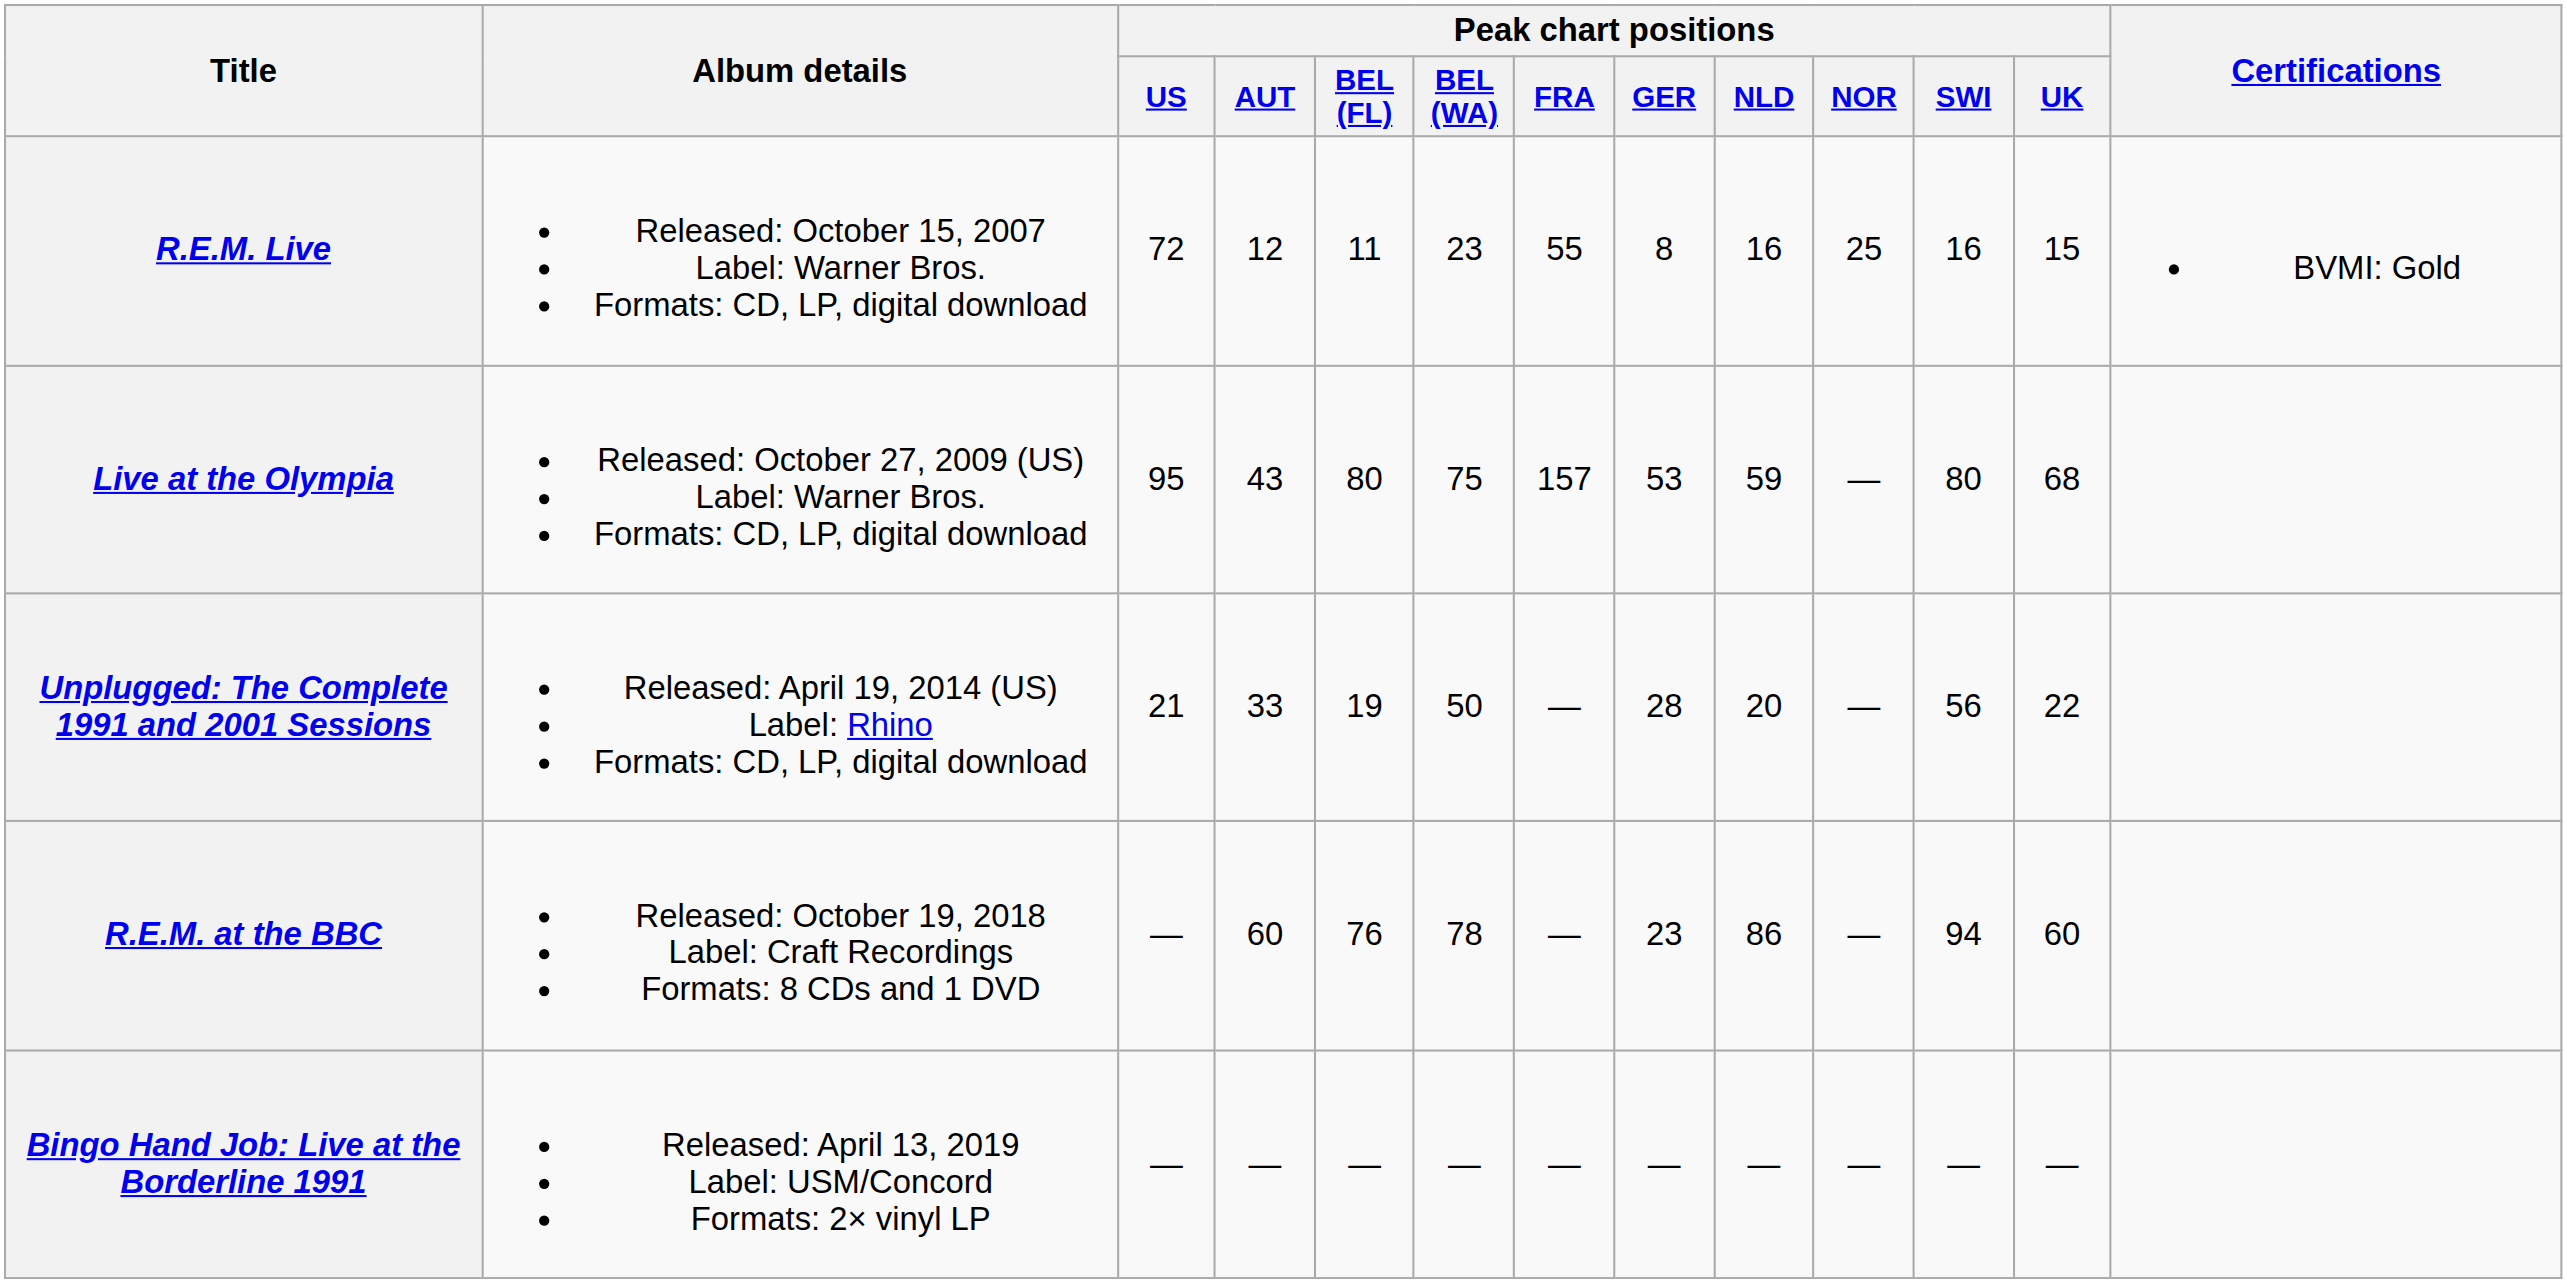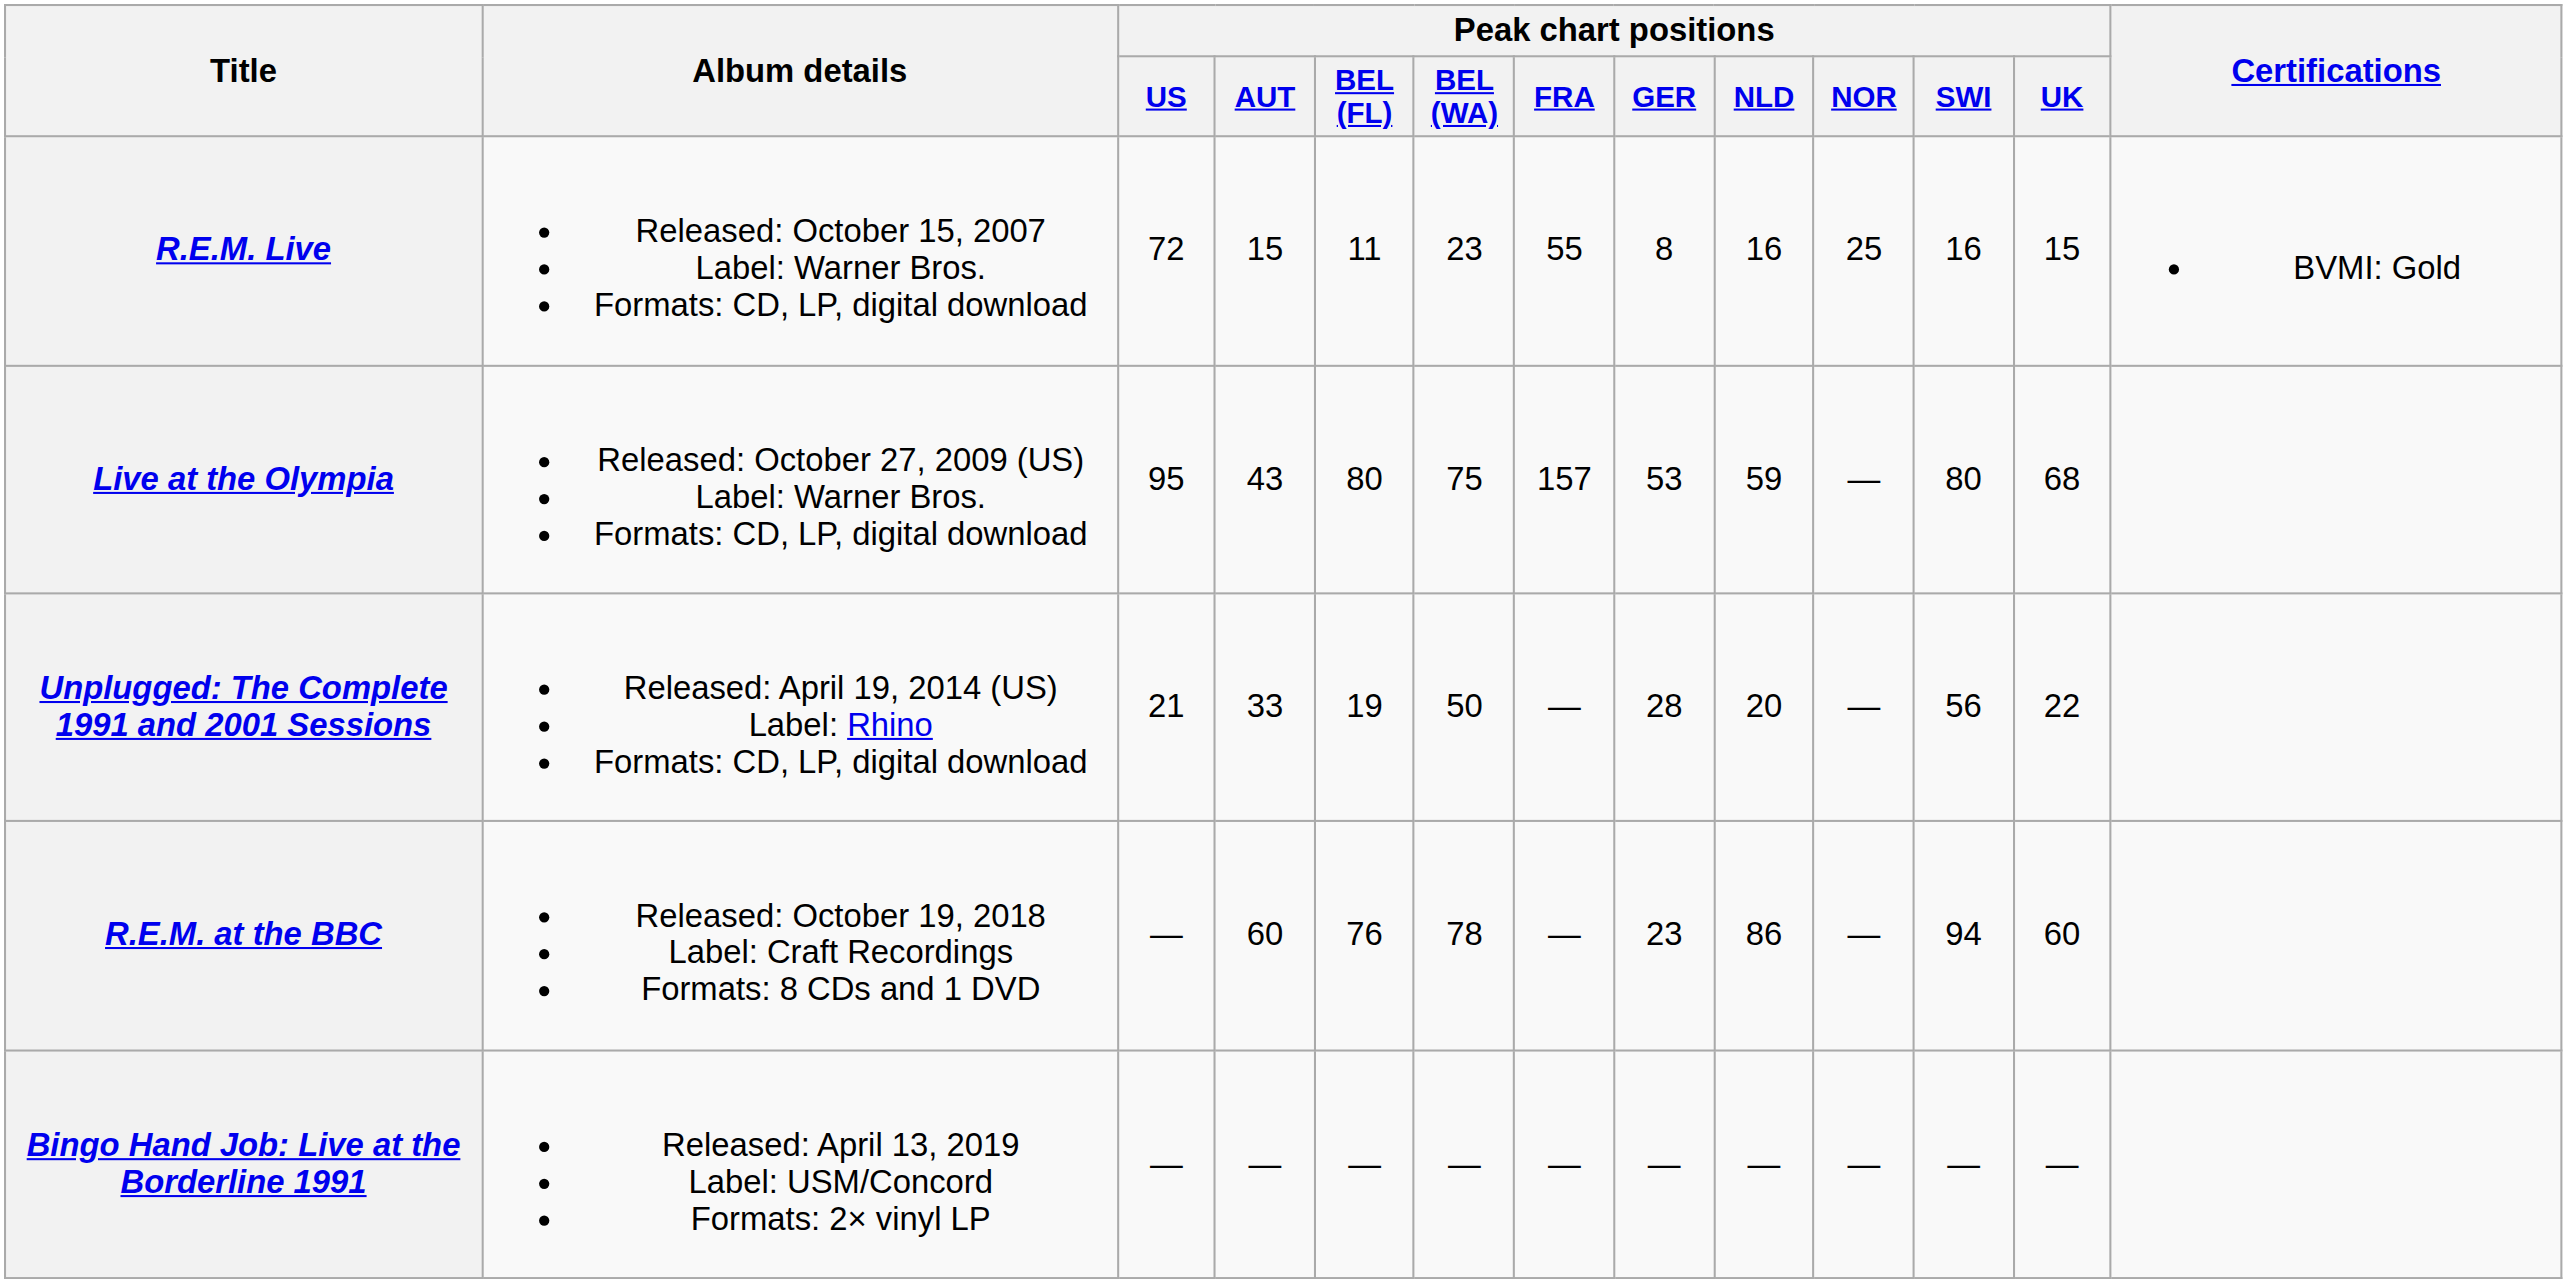 <table class="wikitable plainrowheaders" style="text-align:center;">
 <tr>
 <th scope="col" rowspan="2" style="width:15em;">Title</th>
 <th scope="col" rowspan="2" style="width:20em;">Album details</th>
 <th scope="col" colspan="10">Peak chart positions</th>
 <th scope="col" rowspan="2" style="width:14em;"><a href='#'>Certifications</a></th>
 </tr>
 <tr>
 <th scope="col" style="width:3em;font-size:90%;"><a href='#'>US</a><br></th>
 <th scope="col" style="width:3em;font-size:90%;"><a href='#'>AUT</a><br></th>
 <th scope="col" style="width:3em;font-size:90%;"><a href='#'>BEL<br>(FL)</a><br></th>
 <th scope="col" style="width:3em;font-size:90%;"><a href='#'>BEL<br>(WA)</a><br></th>
 <th scope="col" style="width:3em;font-size:90%;"><a href='#'>FRA</a><br></th>
 <th scope="col" style="width:3em;font-size:90%;"><a href='#'>GER</a><br></th>
 <th scope="col" style="width:3em;font-size:90%;"><a href='#'>NLD</a><br></th>
 <th scope="col" style="width:3em;font-size:90%;"><a href='#'>NOR</a><br></th>
 <th scope="col" style="width:3em;font-size:90%;"><a href='#'>SWI</a><br></th>
 <th scope="col" style="width:3em;font-size:90%;"><a href='#'>UK</a><br></th>
 </tr>
 <tr>
 <th scope="row"><em><a href='#'>R.E.M. Live</a></em></th>
 <td><br><ul><li>Released: October 15, 2007</li><li>Label: Warner Bros.</li><li>Formats: CD, LP, digital download</li></ul></td>
 <td>72</td>
-<td>12</td>
+<td>15</td>
 <td>11</td>
 <td>23</td>
 <td>55</td>
 <td>8</td>
 <td>16</td>
 <td>25</td>
 <td>16</td>
 <td>15</td>
 <td><br><ul><li>BVMI: Gold</li></ul></td>
 </tr>
 <tr>
 <th scope="row"><em><a href='#'>Live at the Olympia</a></em></th>
 <td><br><ul><li>Released: October 27, 2009 <span>(US)</span></li><li>Label: Warner Bros.</li><li>Formats: CD, LP, digital download</li></ul></td>
 <td>95</td>
 <td>43</td>
 <td>80</td>
 <td>75</td>
 <td>157</td>
 <td>53</td>
 <td>59</td>
 <td>—</td>
 <td>80</td>
 <td>68</td>
 <td></td>
 </tr>
 <tr>
 <th scope="row"><em><a href='#'>Unplugged: The Complete 1991 and 2001 Sessions</a></em></th>
 <td><br><ul><li>Released: April 19, 2014 <span>(US)</span></li><li>Label: <a href='#'>Rhino</a></li><li>Formats: CD, LP, digital download</li></ul></td>
 <td>21</td>
 <td>33</td>
 <td>19</td>
 <td>50</td>
 <td>—</td>
 <td>28</td>
 <td>20</td>
 <td>—</td>
 <td>56</td>
 <td>22</td>
 <td></td>
 </tr>
 <tr>
 <th scope="row"><em><a href='#'>R.E.M. at the BBC</a></em></th>
 <td><br><ul><li>Released: October 19, 2018</li><li>Label: Craft Recordings</li><li>Formats: 8 CDs and 1 DVD</li></ul></td>
 <td>—</td>
 <td>60</td>
 <td>76</td>
 <td>78</td>
 <td>—</td>
 <td>23</td>
 <td>86</td>
 <td>—</td>
 <td>94</td>
 <td>60</td>
 <td></td>
 </tr>
 <tr>
 <th scope="row"><em><a href='#'>Bingo Hand Job: Live at the Borderline 1991</a></em> </th>
 <td><br><ul><li>Released: April 13, 2019</li><li>Label: USM/Concord</li><li>Formats: 2× vinyl LP</li></ul></td>
 <td>—</td>
 <td>—</td>
 <td>—</td>
 <td>—</td>
 <td>—</td>
 <td>—</td>
 <td>—</td>
 <td>—</td>
 <td>—</td>
 <td>—</td>
 <td></td>
 </tr>
 </table>
